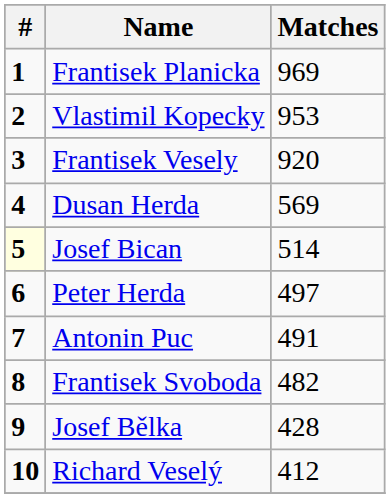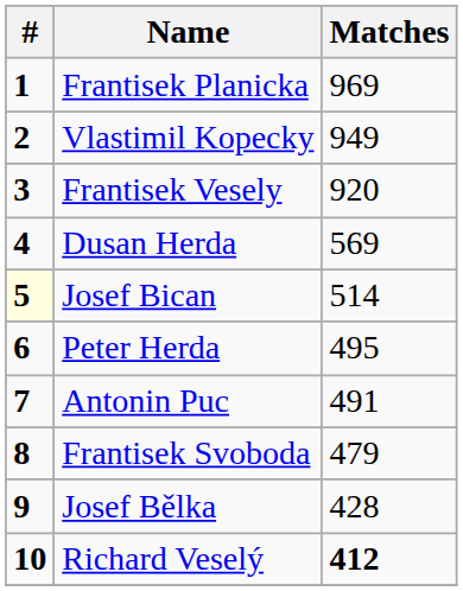 <table class="wikitable">
 <tr>
 <th>#</th>
 <th>Name</th>
 <th>Matches</th>
 </tr>
 <tr>
 <td><strong>1</strong></td>
 <td> <a href='#'>Frantisek Planicka</a></td>
 <td>969</td>
 </tr>
 <tr>
 <td><strong>2</strong></td>
 <td> <a href='#'>Vlastimil Kopecky</a></td>
-<td>953</td>
+<td>949</td>
 </tr>
 <tr>
 <td><strong>3</strong></td>
 <td> <a href='#'>Frantisek Vesely</a></td>
 <td>920</td>
 </tr>
 <tr>
 <td><strong>4</strong></td>
 <td> <a href='#'>Dusan Herda</a></td>
 <td>569</td>
 </tr>
 <tr>
 <td style="background: lightyellow;"><strong>5</strong></td>
 <td> <a href='#'>Josef Bican</a></td>
 <td>514</td>
 </tr>
 <tr>
 <td><strong>6</strong></td>
 <td> <a href='#'>Peter Herda</a></td>
-<td>497</td>
+<td>495</td>
 </tr>
 <tr>
 <td><strong>7</strong></td>
 <td> <a href='#'>Antonin Puc</a></td>
 <td>491</td>
 </tr>
 <tr>
 <td><strong>8</strong></td>
 <td> <a href='#'>Frantisek Svoboda</a></td>
-<td>482</td>
+<td>479</td>
 </tr>
 <tr>
 <td><strong>9</strong></td>
 <td> <a href='#'>Josef Bělka</a></td>
 <td>428</td>
 </tr>
 <tr>
 <td><strong>10</strong></td>
 <td> <a href='#'>Richard Veselý</a></td>
-<td>412</td>
+<td><strong>412</strong></td>
 </tr>
 <tr>
 </tr>
 </table>
